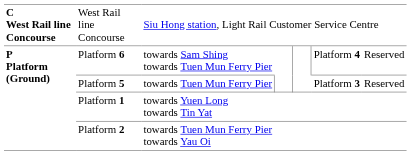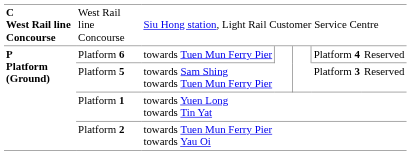 <table cellspacing=0 cellpadding=3>
 <tr>
 <td style="border-top:solid 1px gray;border-bottom:solid 1px gray;" width=100><strong>C<br>West Rail line<br>Concourse</strong></td>
 <td style="border-top:solid 1px gray;border-bottom:solid 1px gray;" width=90>West Rail line<br>Concourse</td>
 <td style="border-top:solid 1px gray;border-bottom:solid 1px gray;" width=335 colspan=5> <a href='#'>Siu Hong station</a>, Light Rail Customer Service Centre</td>
 </tr>
 <tr>
 <td style="border-bottom:solid 1px gray;" width=50 rowspan=4 valign=top><strong>P<br>Platform<br>(Ground)</strong></td>
 <td style="border-bottom:solid 1px gray;" valign=top>Platform <span><strong>6</strong></span></td>
-<td style="border-bottom:solid 1px gray;" valign=top> towards <a href='#'>Sam Shing</a><br> towards <a href='#'>Tuen Mun Ferry Pier</a></td>
+<td style="border-bottom:solid 1px gray; border-right:solid 1px gray;" valign=top> towards <a href='#'>Tuen Mun Ferry Pier</a></td>
 <td style="border-right:solid 1px gray;" valign=top width=20> </td>
 <td style="border-right:solid 1px gray;" valign=top width=20> </td>
 <td style="border-bottom:solid 1px gray;" valign=top>Platform <span><strong>4</strong></span></td>
 <td style="border-bottom:solid 1px gray;" valign=top>Reserved</td>
 </tr>
 <tr>
 <td style="border-bottom:solid 1px gray;" valign=top>Platform <span><strong>5</strong></span></td>
-<td style="border-bottom:solid 1px gray; border-right:solid 1px gray;" valign=top> towards <a href='#'>Tuen Mun Ferry Pier</a></td>
+<td style="border-bottom:solid 1px gray;" valign=top> towards <a href='#'>Sam Shing</a><br> towards <a href='#'>Tuen Mun Ferry Pier</a></td>
 <td style="border-bottom:solid 1px gray; border-right:solid 1px gray;" valign=top> </td>
 <td style="border-bottom:solid 1px gray;" valign=top> </td>
 <td style="border-bottom:solid 1px gray;" valign=top>Platform <span><strong>3</strong></span></td>
 <td style="border-bottom:solid 1px gray;" valign=top>Reserved</td>
 </tr>
 <tr>
 <td style="border-bottom:solid 1px gray;" valign=top>Platform <span><strong>1</strong></span></td>
 <td style="border-bottom:solid 1px gray;" valign=top colspan=5>   towards <a href='#'>Yuen Long</a><br> towards <a href='#'>Tin Yat</a></td>
 </tr>
 <tr>
 <td style="border-bottom:solid 1px gray;" valign=top>Platform <span><strong>2</strong></span></td>
 <td style="border-bottom:solid 1px gray;" valign=top colspan=5>   towards <a href='#'>Tuen Mun Ferry Pier</a><br> towards <a href='#'>Yau Oi</a></td>
 </tr>
 </table>
